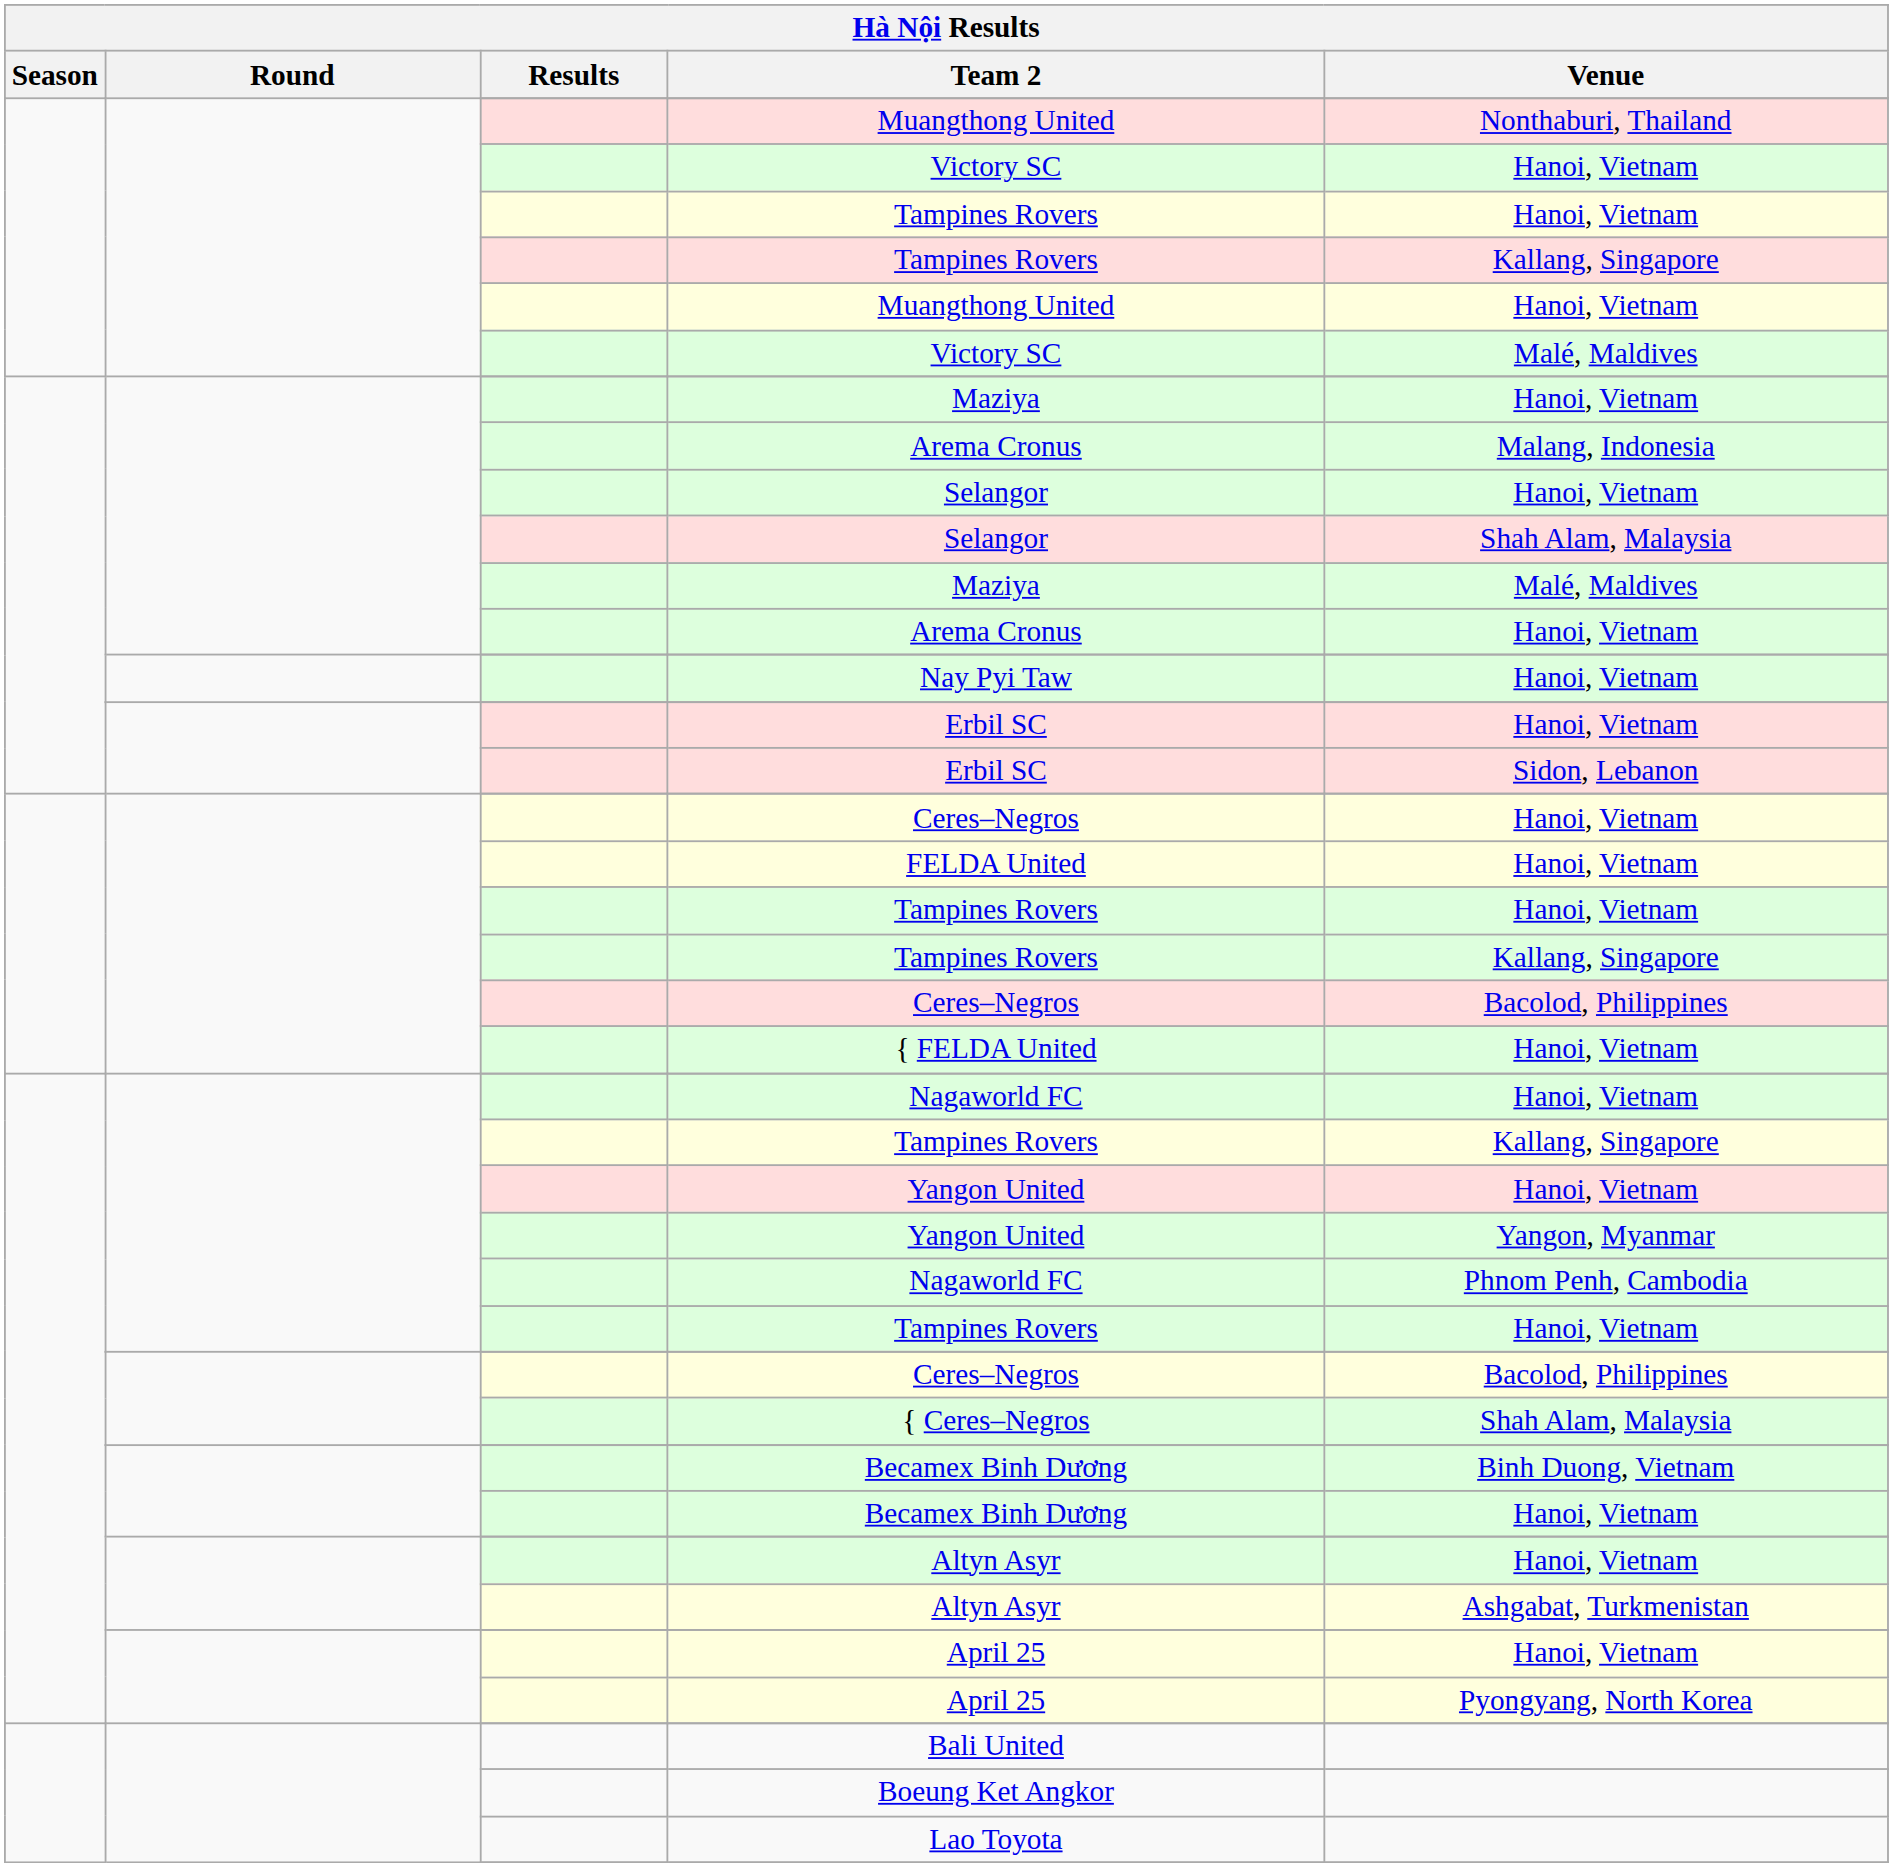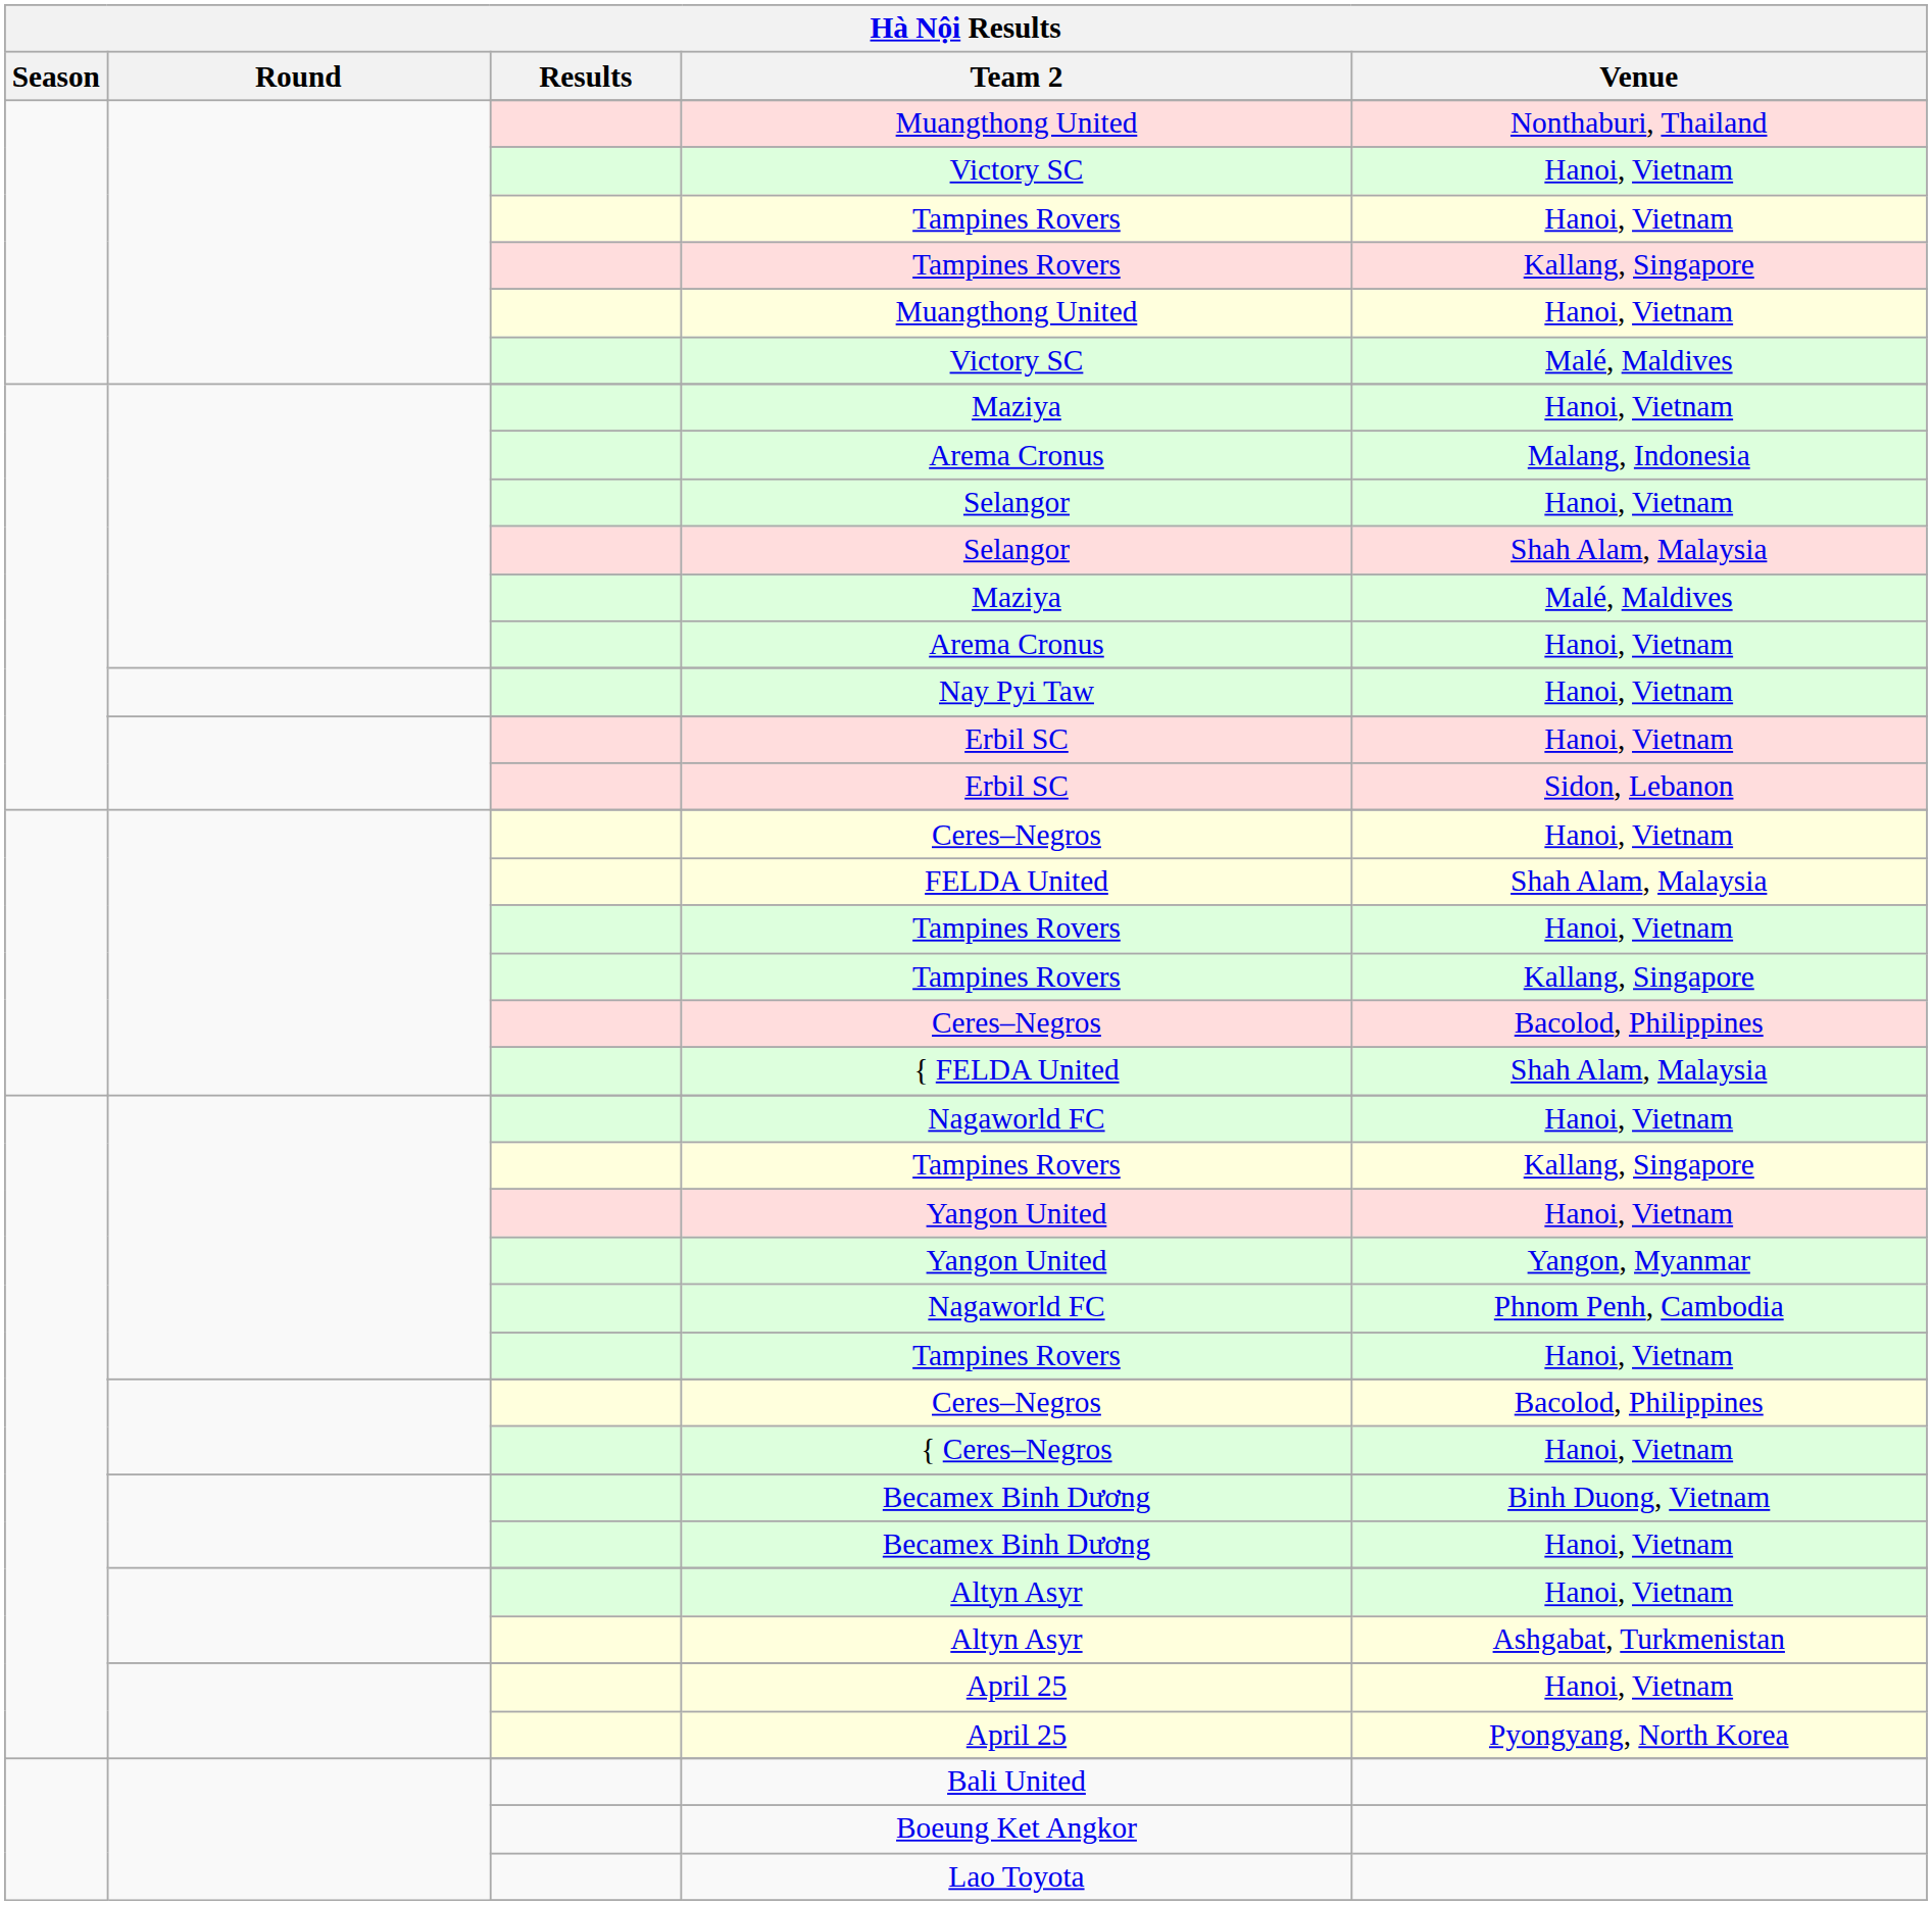 <table width=65% class="wikitable sortable" style="text-align:center">
 <tr>
 <th colspan=6><a href='#'>Hà Nội</a> Results</th>
 </tr>
 <tr>
 <th width=5%>Season</th>
 <th width=20%>Round</th>
 <th width=10%>Results</th>
 <th width=35%>Team 2</th>
 <th width=50%>Venue</th>
 </tr>
 <tr>
 <td rowspan=7></td>
 <td rowspan=7></td>
 </tr>
 <tr style="background:#ffdddd">
 <td></td>
 <td> <a href='#'>Muangthong United</a></td>
 <td> <a href='#'>Nonthaburi</a>, <a href='#'>Thailand</a></td>
 </tr>
 <tr style="background:#ddffdd">
 <td></td>
 <td> <a href='#'>Victory SC</a></td>
 <td> <a href='#'>Hanoi</a>, <a href='#'>Vietnam</a></td>
 </tr>
 <tr style="background:#ffffdd">
 <td></td>
 <td> <a href='#'>Tampines Rovers</a></td>
 <td> <a href='#'>Hanoi</a>, <a href='#'>Vietnam</a></td>
 </tr>
 <tr style="background:#ffdddd">
 <td></td>
 <td> <a href='#'>Tampines Rovers</a></td>
 <td> <a href='#'>Kallang</a>, <a href='#'>Singapore</a></td>
 </tr>
 <tr style="background:#ffffdd">
 <td></td>
 <td> <a href='#'>Muangthong United</a></td>
 <td> <a href='#'>Hanoi</a>, <a href='#'>Vietnam</a></td>
 </tr>
 <tr style="background:#ddffdd">
 <td></td>
 <td> <a href='#'>Victory SC</a></td>
 <td> <a href='#'>Malé</a>, <a href='#'>Maldives</a></td>
 </tr>
 <tr>
 <td rowspan=12></td>
 <td rowspan=7></td>
 </tr>
 <tr style="background:#ddffdd">
 <td></td>
 <td> <a href='#'>Maziya</a></td>
 <td> <a href='#'>Hanoi</a>, <a href='#'>Vietnam</a></td>
 </tr>
 <tr style="background:#ddffdd">
 <td></td>
 <td> <a href='#'>Arema Cronus</a></td>
 <td> <a href='#'>Malang</a>, <a href='#'>Indonesia</a></td>
 </tr>
 <tr style="background:#ddffdd">
 <td></td>
 <td> <a href='#'>Selangor</a></td>
 <td> <a href='#'>Hanoi</a>, <a href='#'>Vietnam</a></td>
 </tr>
 <tr style="background:#ffdddd">
 <td></td>
 <td> <a href='#'>Selangor</a></td>
 <td> <a href='#'>Shah Alam</a>, <a href='#'>Malaysia</a></td>
 </tr>
 <tr style="background:#ddffdd">
 <td></td>
 <td> <a href='#'>Maziya</a></td>
 <td> <a href='#'>Malé</a>, <a href='#'>Maldives</a></td>
 </tr>
 <tr style="background:#ddffdd">
 <td></td>
 <td> <a href='#'>Arema Cronus</a></td>
 <td> <a href='#'>Hanoi</a>, <a href='#'>Vietnam</a></td>
 </tr>
 <tr>
 <td rowspan=2></td>
 </tr>
 <tr style="background:#ddffdd">
 <td></td>
 <td> <a href='#'>Nay Pyi Taw</a></td>
 <td> <a href='#'>Hanoi</a>, <a href='#'>Vietnam</a></td>
 </tr>
 <tr>
 <td rowspan=3></td>
 </tr>
 <tr style="background:#ffdddd">
 <td></td>
 <td> <a href='#'>Erbil SC</a></td>
 <td> <a href='#'>Hanoi</a>, <a href='#'>Vietnam</a></td>
 </tr>
 <tr style="background:#ffdddd">
 <td></td>
 <td> <a href='#'>Erbil SC</a></td>
 <td> <a href='#'>Sidon</a>, <a href='#'>Lebanon</a></td>
 </tr>
 <tr>
 <td rowspan=7></td>
 <td rowspan=7></td>
 </tr>
 <tr style="background:#ffffdd">
 <td></td>
 <td> <a href='#'>Ceres–Negros</a></td>
 <td> <a href='#'>Hanoi</a>, <a href='#'>Vietnam</a></td>
 </tr>
 <tr style="background:#ffffdd">
 <td></td>
 <td> <a href='#'>FELDA United</a></td>
-<td> <a href='#'>Hanoi</a>, <a href='#'>Vietnam</a></td>
+<td> <a href='#'>Shah Alam</a>, <a href='#'>Malaysia</a></td>
 </tr>
 <tr style="background:#ddffdd">
 <td></td>
 <td> <a href='#'>Tampines Rovers</a></td>
 <td> <a href='#'>Hanoi</a>, <a href='#'>Vietnam</a></td>
 </tr>
 <tr style="background:#ddffdd">
 <td></td>
 <td> <a href='#'>Tampines Rovers</a></td>
 <td> <a href='#'>Kallang</a>, <a href='#'>Singapore</a></td>
 </tr>
 <tr style="background:#ffdddd">
 <td></td>
 <td> <a href='#'>Ceres–Negros</a></td>
 <td> <a href='#'>Bacolod</a>, <a href='#'>Philippines</a></td>
 </tr>
 <tr style="background:#ddffdd">
 <td></td>
 <td>{ <a href='#'>FELDA United</a></td>
-<td> <a href='#'>Hanoi</a>, <a href='#'>Vietnam</a></td>
+<td> <a href='#'>Shah Alam</a>, <a href='#'>Malaysia</a></td>
 </tr>
 <tr>
 <td rowspan=19></td>
 <td rowspan=7></td>
 </tr>
 <tr style="background:#ddffdd">
 <td></td>
 <td> <a href='#'>Nagaworld FC</a></td>
 <td> <a href='#'>Hanoi</a>, <a href='#'>Vietnam</a></td>
 </tr>
 <tr style="background:#ffffdd">
 <td></td>
 <td> <a href='#'>Tampines Rovers</a></td>
 <td> <a href='#'>Kallang</a>, <a href='#'>Singapore</a></td>
 </tr>
 <tr style="background:#ffdddd">
 <td></td>
 <td> <a href='#'>Yangon United</a></td>
 <td> <a href='#'>Hanoi</a>, <a href='#'>Vietnam</a></td>
 </tr>
 <tr style="background:#ddffdd">
 <td></td>
 <td> <a href='#'>Yangon United</a></td>
 <td> <a href='#'>Yangon</a>, <a href='#'>Myanmar</a></td>
 </tr>
 <tr style="background:#ddffdd">
 <td></td>
 <td> <a href='#'>Nagaworld FC</a></td>
 <td> <a href='#'>Phnom Penh</a>, <a href='#'>Cambodia</a></td>
 </tr>
 <tr style="background:#ddffdd">
 <td></td>
 <td> <a href='#'>Tampines Rovers</a></td>
 <td> <a href='#'>Hanoi</a>, <a href='#'>Vietnam</a></td>
 </tr>
 <tr>
 <td rowspan=3></td>
 </tr>
 <tr style="background:#ffffdd">
 <td></td>
 <td> <a href='#'>Ceres–Negros</a></td>
 <td> <a href='#'>Bacolod</a>, <a href='#'>Philippines</a></td>
 </tr>
 <tr style="background:#ddffdd">
 <td></td>
 <td>{ <a href='#'>Ceres–Negros</a></td>
-<td> <a href='#'>Shah Alam</a>, <a href='#'>Malaysia</a></td>
+<td> <a href='#'>Hanoi</a>, <a href='#'>Vietnam</a></td>
 </tr>
 <tr>
 <td rowspan=3></td>
 </tr>
 <tr style="background:#ddffdd">
 <td></td>
 <td> <a href='#'>Becamex Binh Dương</a></td>
 <td> <a href='#'>Binh Duong</a>, <a href='#'>Vietnam</a></td>
 </tr>
 <tr style="background:#ddffdd">
 <td></td>
 <td> <a href='#'>Becamex Binh Dương</a></td>
 <td> <a href='#'>Hanoi</a>, <a href='#'>Vietnam</a></td>
 </tr>
 <tr>
 <td rowspan=3></td>
 </tr>
 <tr style="background:#ddffdd">
 <td></td>
 <td> <a href='#'>Altyn Asyr</a></td>
 <td> <a href='#'>Hanoi</a>, <a href='#'>Vietnam</a></td>
 </tr>
 <tr style="background:#ffffdd">
 <td></td>
 <td> <a href='#'>Altyn Asyr</a></td>
 <td> <a href='#'>Ashgabat</a>, <a href='#'>Turkmenistan</a></td>
 </tr>
 <tr>
 <td rowspan=3></td>
 </tr>
 <tr style="background:#ffffdd">
 <td></td>
 <td> <a href='#'>April 25</a></td>
 <td> <a href='#'>Hanoi</a>, <a href='#'>Vietnam</a></td>
 </tr>
 <tr style="background:#ffffdd">
 <td></td>
 <td> <a href='#'>April 25</a></td>
 <td> <a href='#'>Pyongyang</a>, <a href='#'>North Korea</a>  </td>
 </tr>
 <tr>
 <td rowspan=7></td>
 <td rowspan=7></td>
 </tr>
 <tr>
 <td></td>
 <td> <a href='#'>Bali United</a></td>
 <td></td>
 </tr>
 <tr>
 <td></td>
 <td> <a href='#'>Boeung Ket Angkor</a></td>
 <td></td>
 </tr>
 <tr>
 <td></td>
 <td> <a href='#'>Lao Toyota</a></td>
 <td></td>
 </tr>
 <tr>
 </tr>
 </table>
